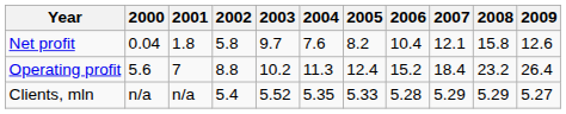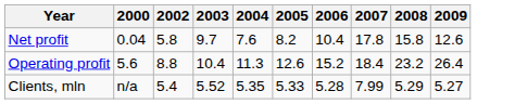 <table class="wikitable">
 <tr>
 <th>Year</th>
 <th>2000</th>
-<th>2001</th>
 <th>2002</th>
 <th>2003</th>
 <th>2004</th>
 <th>2005</th>
 <th>2006</th>
 <th>2007</th>
 <th>2008</th>
 <th>2009</th>
 </tr>
 <tr>
 <td><a href='#'>Net profit</a></td>
 <td>0.04</td>
-<td>1.8</td>
 <td>5.8</td>
 <td>9.7</td>
 <td>7.6</td>
 <td>8.2</td>
 <td>10.4</td>
-<td>12.1</td>
+<td>17.8</td>
 <td>15.8</td>
 <td>12.6</td>
 </tr>
 <tr>
 <td><a href='#'>Operating profit</a></td>
 <td>5.6</td>
-<td>7</td>
 <td>8.8</td>
-<td>10.2</td>
+<td>10.4</td>
 <td>11.3</td>
-<td>12.4</td>
+<td>12.6</td>
 <td>15.2</td>
 <td>18.4</td>
 <td>23.2</td>
 <td>26.4</td>
 </tr>
 <tr>
 <td>Clients, mln</td>
 <td>n/a</td>
-<td>n/a</td>
 <td>5.4</td>
 <td>5.52</td>
 <td>5.35</td>
 <td>5.33</td>
 <td>5.28</td>
-<td>5.29</td>
+<td>7.99</td>
 <td>5.29</td>
 <td>5.27</td>
 </tr>
 </table>
